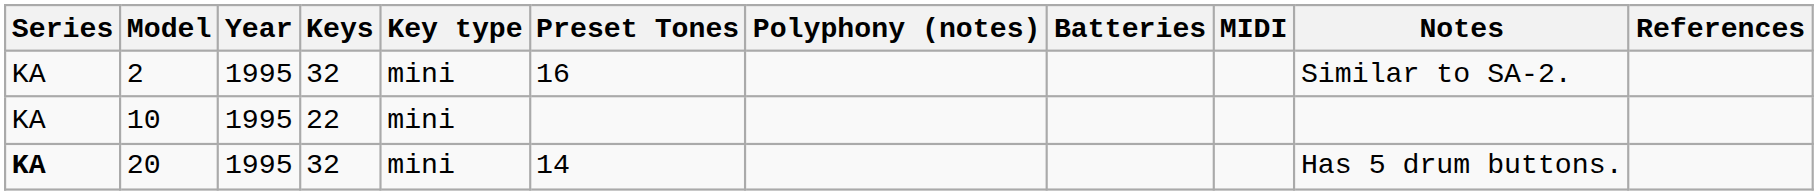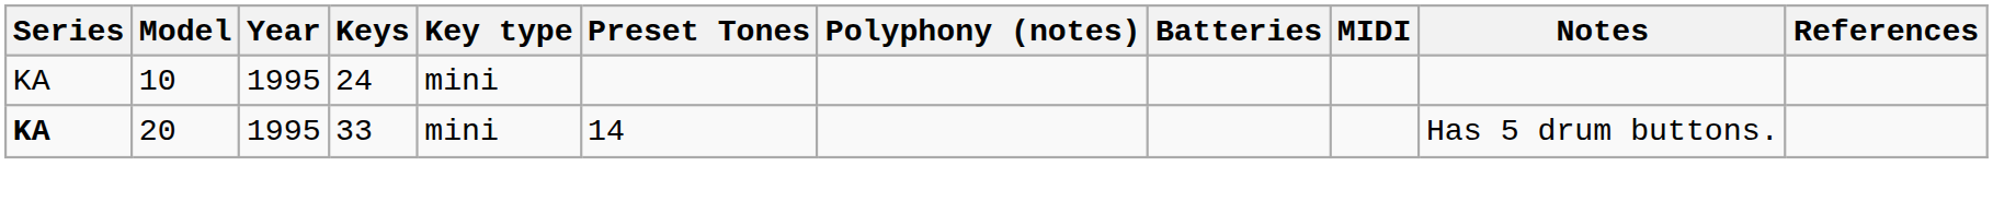 <table class="wikitable sortable">
 <tr>
 <th><strong>Series</strong></th>
 <th><strong>Model</strong></th>
 <th><strong>Year</strong></th>
 <th><strong>Keys</strong></th>
 <th><strong>Key type</strong></th>
 <th><strong>Preset Tones</strong></th>
 <th><strong>Polyphony (notes)</strong></th>
 <th><strong>Batteries</strong></th>
 <th><strong>MIDI</strong></th>
 <th><strong>Notes</strong></th>
 <th><strong>References</strong></th>
 </tr>
 <tr>
 <td>KA</td>
-<td>2</td>
-<td>1995</td>
-<td>32</td>
-<td>mini</td>
-<td>16</td>
-<td></td>
-<td></td>
-<td></td>
-<td>Similar to SA-2.</td>
-<td></td>
-</tr>
-<tr>
-<td>KA</td>
 <td>10</td>
 <td>1995</td>
-<td>22</td>
+<td>24</td>
 <td>mini</td>
 <td></td>
 <td></td>
 <td></td>
 <td></td>
 <td></td>
 <td></td>
 </tr>
 <tr>
 <td><strong>KA</strong></td>
 <td>20</td>
 <td>1995</td>
-<td>32</td>
+<td>33</td>
 <td>mini</td>
 <td>14</td>
 <td></td>
 <td></td>
 <td></td>
 <td>Has 5 drum buttons.</td>
 <td></td>
 </tr>
 </table>
